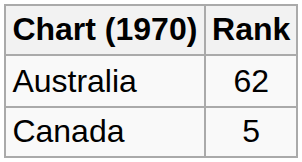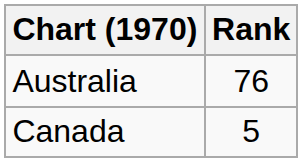 <table class="wikitable sortable">
 <tr>
 <th>Chart (1970)</th>
 <th>Rank</th>
 </tr>
 <tr>
 <td>Australia</td>
-<td style="text-align:center;">62</td>
+<td style="text-align:center;">76</td>
 </tr>
 <tr>
 <td>Canada</td>
 <td style="text-align:center;">5</td>
 </tr>
 </table>
